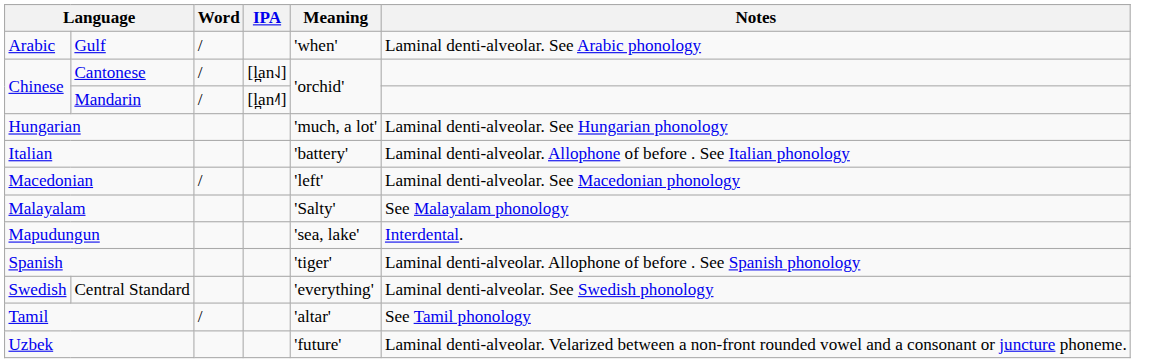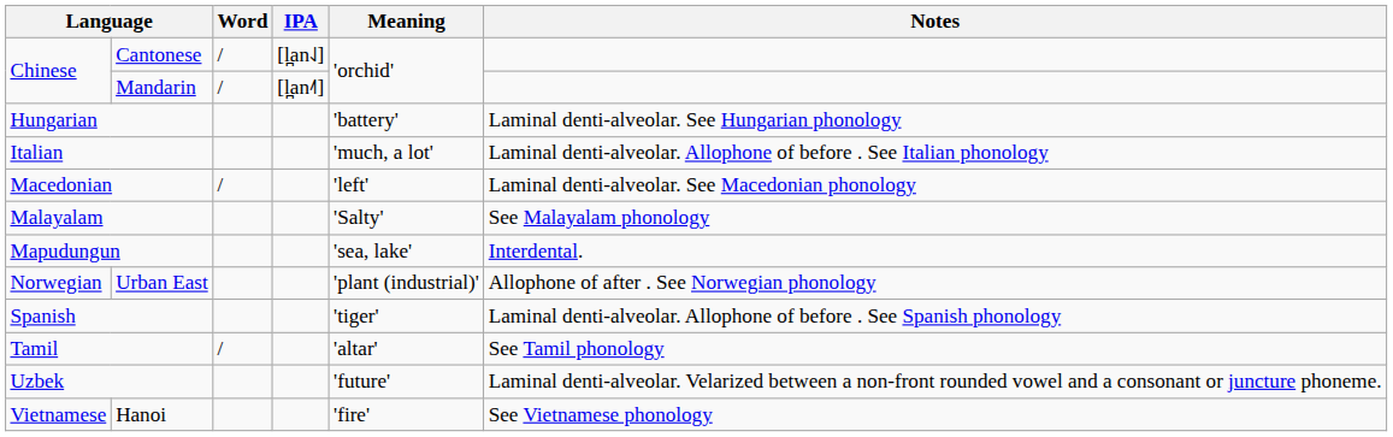 <table class="wikitable">
 <tr>
 <th colspan=2>Language</th>
 <th>Word</th>
 <th><a href='#'>IPA</a></th>
 <th>Meaning</th>
 <th>Notes</th>
-</tr>
-<tr>
-<td><a href='#'>Arabic</a></td>
-<td><a href='#'>Gulf</a></td>
-<td>/</td>
-<td align=center></td>
-<td>'when'</td>
-<td>Laminal denti-alveolar. See <a href='#'>Arabic phonology</a></td>
 </tr>
 <tr>
 <td rowspan="2"><a href='#'>Chinese</a></td>
 <td><a href='#'>Cantonese</a></td>
 <td>/</td>
 <td align=center>[l̪an˨˩]</td>
 <td rowspan="2">'orchid'</td>
 <td></td>
 </tr>
 <tr>
 <td><a href='#'>Mandarin</a></td>
 <td>/</td>
 <td align=center>[l̪an˨˥]</td>
 <td></td>
 </tr>
 <tr>
 <td colspan=2><a href='#'>Hungarian</a></td>
 <td></td>
 <td align=center></td>
-<td>'much, a lot'</td>
+<td>'battery'</td>
 <td>Laminal denti-alveolar. See <a href='#'>Hungarian phonology</a></td>
 </tr>
 <tr>
 <td colspan=2><a href='#'>Italian</a></td>
 <td></td>
 <td align=center></td>
-<td>'battery'</td>
+<td>'much, a lot'</td>
 <td>Laminal denti-alveolar. <a href='#'>Allophone</a> of  before . See <a href='#'>Italian phonology</a></td>
 </tr>
 <tr>
 <td colspan=2><a href='#'>Macedonian</a></td>
 <td>/</td>
 <td align=center></td>
 <td>'left'</td>
 <td>Laminal denti-alveolar. See <a href='#'>Macedonian phonology</a></td>
 </tr>
 <tr>
 <td colspan="2"><a href='#'>Malayalam</a></td>
 <td></td>
 <td></td>
 <td>'Salty'</td>
 <td>See <a href='#'>Malayalam phonology</a></td>
 </tr>
 <tr>
 <td colspan=2><a href='#'>Mapudungun</a></td>
 <td></td>
 <td align=center></td>
 <td>'sea, lake'</td>
 <td><a href='#'>Interdental</a>.</td>
 </tr>
 <tr>
+<td><a href='#'>Norwegian</a></td>
+<td><a href='#'>Urban East</a></td>
+<td></td>
+<td></td>
+<td>'plant (industrial)'</td>
+<td>Allophone of  after . See <a href='#'>Norwegian phonology</a></td>
+</tr>
+<tr>
 <td colspan=2><a href='#'>Spanish</a></td>
 <td></td>
 <td align=center></td>
 <td>'tiger'</td>
 <td>Laminal denti-alveolar. Allophone of  before . See <a href='#'>Spanish phonology</a></td>
-</tr>
-<tr>
-<td><a href='#'>Swedish</a></td>
-<td>Central Standard</td>
-<td></td>
-<td align=center></td>
-<td>'everything'</td>
-<td>Laminal denti-alveolar. See <a href='#'>Swedish phonology</a></td>
 </tr>
 <tr>
 <td colspan=2><a href='#'>Tamil</a></td>
 <td>/</td>
 <td align=center></td>
 <td>'altar'</td>
 <td>See <a href='#'>Tamil phonology</a></td>
 </tr>
 <tr>
 <td colspan=2><a href='#'>Uzbek</a></td>
 <td></td>
 <td align=center></td>
 <td>'future'</td>
 <td>Laminal denti-alveolar. Velarized between a non-front rounded vowel and a consonant or <a href='#'>juncture</a> phoneme.</td>
 </tr>
+<tr>
+<td><a href='#'>Vietnamese</a></td>
+<td>Hanoi</td>
+<td></td>
+<td align=center></td>
+<td>'fire'</td>
+<td>See <a href='#'>Vietnamese phonology</a></td>
+</tr>
 </table>
